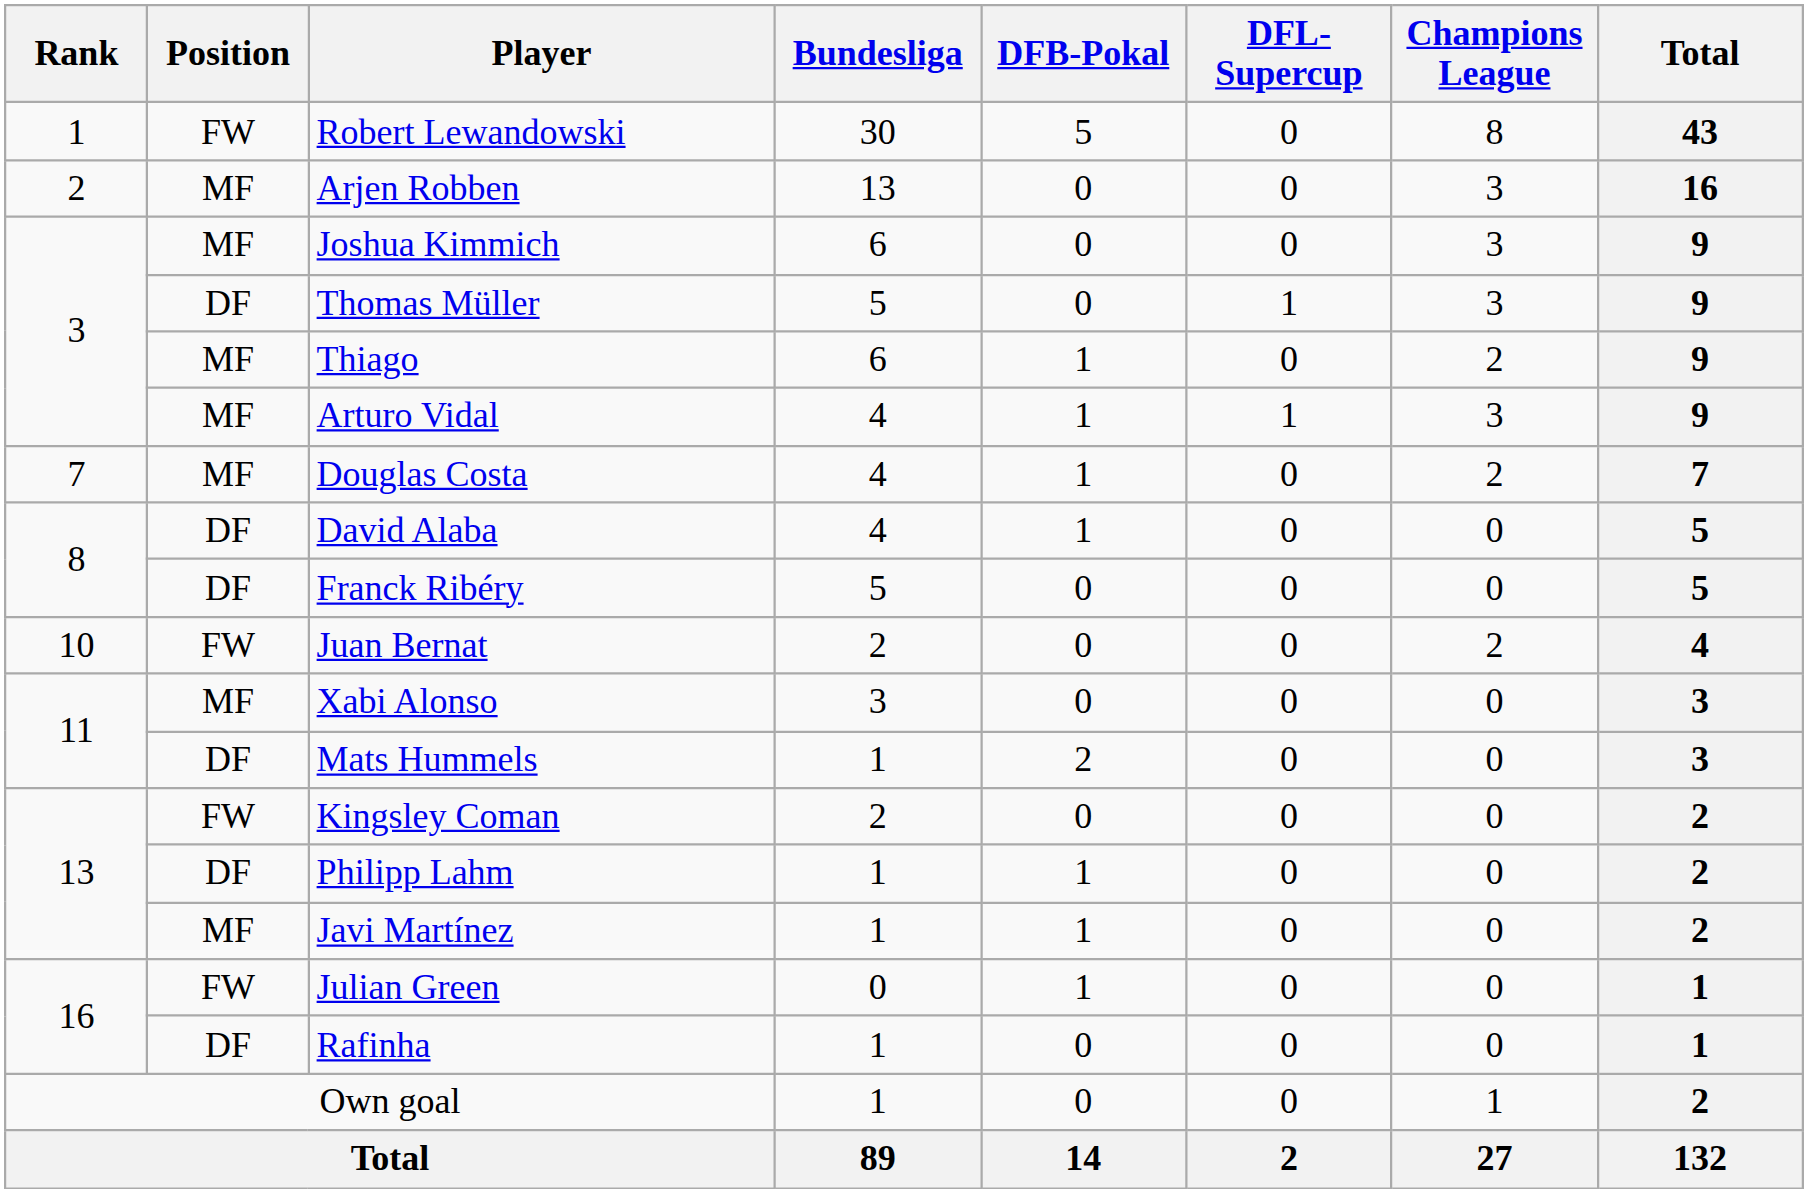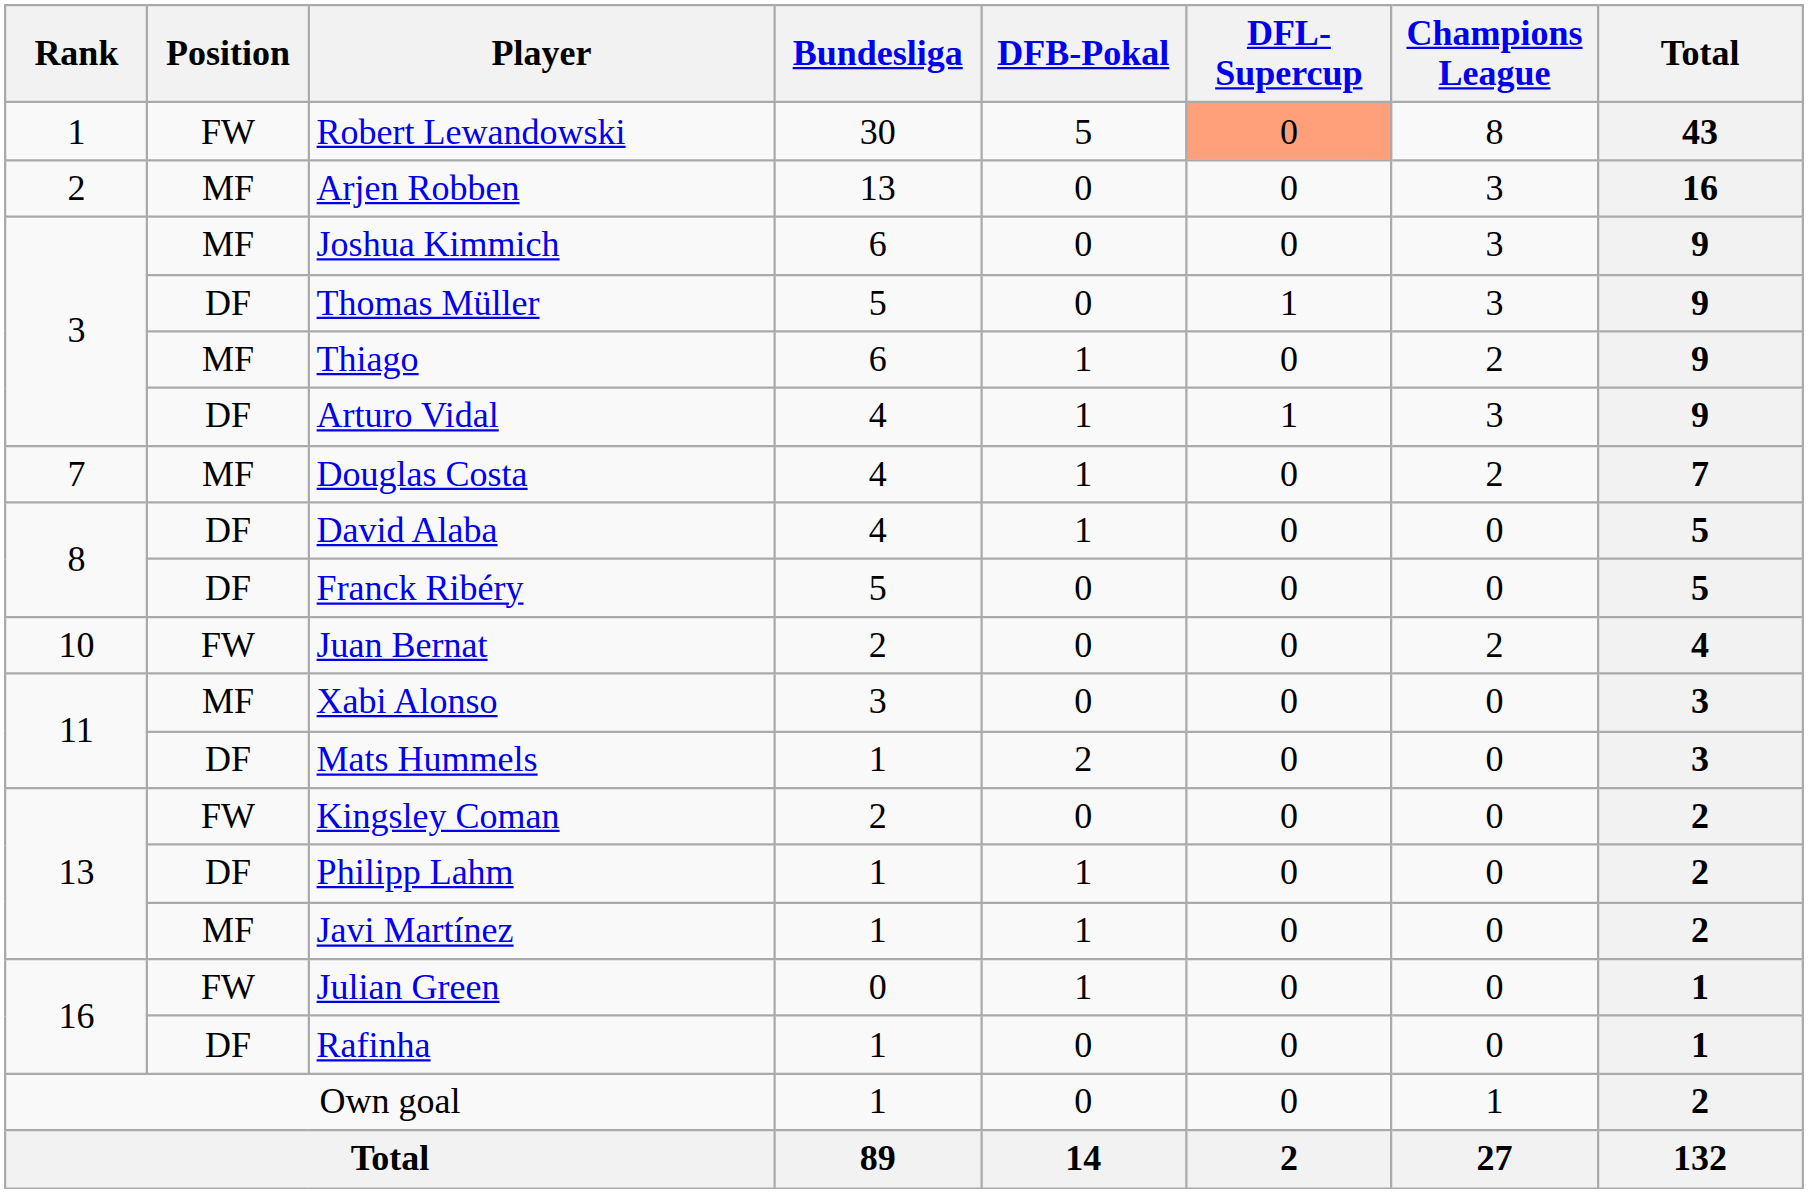 <table class="wikitable" style="text-align:center;">
 <tr>
 <th style="width:56px;">Rank</th>
 <th style="width:64px;">Position</th>
 <th style="width:200px;">Player</th>
 <th style="width:84px;"><a href='#'>Bundesliga</a></th>
 <th style="width:84px;"><a href='#'>DFB-Pokal</a></th>
 <th style="width:84px;"><a href='#'>DFL-Supercup</a></th>
 <th style="width:84px;"><a href='#'>Champions League</a></th>
 <th style="width:84px;">Total</th>
 </tr>
 <tr>
 <td>1</td>
 <td>FW</td>
 <td align="left"> <a href='#'>Robert Lewandowski</a></td>
 <td>30</td>
 <td>5</td>
-<td>0</td>
+<td style="background: lightsalmon;">0</td>
 <td>8</td>
 <th>43</th>
 </tr>
 <tr>
 <td>2</td>
 <td>MF</td>
 <td align="left"> <a href='#'>Arjen Robben</a></td>
 <td>13</td>
 <td>0</td>
 <td>0</td>
 <td>3</td>
 <th>16</th>
 </tr>
 <tr>
 <td rowspan="4">3</td>
 <td>MF</td>
 <td align="left"> <a href='#'>Joshua Kimmich</a></td>
 <td>6</td>
 <td>0</td>
 <td>0</td>
 <td>3</td>
 <th>9</th>
 </tr>
 <tr>
 <td>DF</td>
 <td align="left"> <a href='#'>Thomas Müller</a></td>
 <td>5</td>
 <td>0</td>
 <td>1</td>
 <td>3</td>
 <th>9</th>
 </tr>
 <tr>
 <td>MF</td>
 <td align="left"> <a href='#'>Thiago</a></td>
 <td>6</td>
 <td>1</td>
 <td>0</td>
 <td>2</td>
 <th>9</th>
 </tr>
 <tr>
-<td>MF</td>
+<td>DF</td>
 <td align="left"> <a href='#'>Arturo Vidal</a></td>
 <td>4</td>
 <td>1</td>
 <td>1</td>
 <td>3</td>
 <th>9</th>
 </tr>
 <tr>
 <td rowspan="1">7</td>
 <td>MF</td>
 <td align="left"> <a href='#'>Douglas Costa</a></td>
 <td>4</td>
 <td>1</td>
 <td>0</td>
 <td>2</td>
 <th>7</th>
 </tr>
 <tr>
 <td rowspan="2">8</td>
 <td>DF</td>
 <td align="left"> <a href='#'>David Alaba</a></td>
 <td>4</td>
 <td>1</td>
 <td>0</td>
 <td>0</td>
 <th>5</th>
 </tr>
 <tr>
 <td>DF</td>
 <td align="left"> <a href='#'>Franck Ribéry</a></td>
 <td>5</td>
 <td>0</td>
 <td>0</td>
 <td>0</td>
 <th>5</th>
 </tr>
 <tr>
 <td>10</td>
 <td>FW</td>
 <td align="left"> <a href='#'>Juan Bernat</a></td>
 <td>2</td>
 <td>0</td>
 <td>0</td>
 <td>2</td>
 <th>4</th>
 </tr>
 <tr>
 <td rowspan="2">11</td>
 <td>MF</td>
 <td align="left"> <a href='#'>Xabi Alonso</a></td>
 <td>3</td>
 <td>0</td>
 <td>0</td>
 <td>0</td>
 <th>3</th>
 </tr>
 <tr>
 <td>DF</td>
 <td align="left"> <a href='#'>Mats Hummels</a></td>
 <td>1</td>
 <td>2</td>
 <td>0</td>
 <td>0</td>
 <th>3</th>
 </tr>
 <tr>
 <td rowspan="3">13</td>
 <td>FW</td>
 <td align="left"> <a href='#'>Kingsley Coman</a></td>
 <td>2</td>
 <td>0</td>
 <td>0</td>
 <td>0</td>
 <th>2</th>
 </tr>
 <tr>
 <td>DF</td>
 <td align="left"> <a href='#'>Philipp Lahm</a></td>
 <td>1</td>
 <td>1</td>
 <td>0</td>
 <td>0</td>
 <th>2</th>
 </tr>
 <tr>
 <td>MF</td>
 <td align="left"> <a href='#'>Javi Martínez</a></td>
 <td>1</td>
 <td>1</td>
 <td>0</td>
 <td>0</td>
 <th>2</th>
 </tr>
 <tr>
 <td rowspan="2">16</td>
 <td>FW</td>
 <td align="left"> <a href='#'>Julian Green</a></td>
 <td>0</td>
 <td>1</td>
 <td>0</td>
 <td>0</td>
 <th>1</th>
 </tr>
 <tr>
 <td>DF</td>
 <td align="left"> <a href='#'>Rafinha</a></td>
 <td>1</td>
 <td>0</td>
 <td>0</td>
 <td>0</td>
 <th>1</th>
 </tr>
 <tr>
 <td colspan="3">Own goal</td>
 <td>1</td>
 <td>0</td>
 <td>0</td>
 <td>1</td>
 <th>2</th>
 </tr>
 <tr>
 <th colspan="3">Total</th>
 <th>89</th>
 <th>14</th>
 <th>2</th>
 <th>27</th>
 <th>132</th>
 </tr>
 </table>
